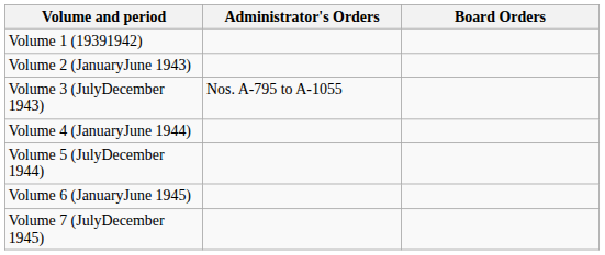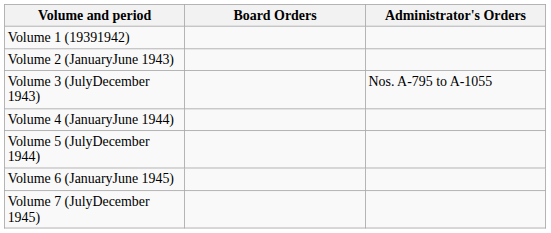 <table class="wikitable">
 <tr>
 <th width=200>Volume and period</th>
+<th width=200>Board Orders</th>
 <th width=200>Administrator's Orders</th>
-<th width=200>Board Orders</th>
 </tr>
 <tr valign="top">
 <td>Volume 1 (19391942)</td>
 <td></td>
 <td></td>
 </tr>
 <tr valign="top">
 <td>Volume 2 (JanuaryJune 1943)</td>
 <td></td>
 <td></td>
 </tr>
 <tr valign="top">
 <td>Volume 3 (JulyDecember 1943)</td>
+<td></td>
 <td>Nos. A-795 to A-1055</td>
-<td></td>
 </tr>
 <tr valign="top">
 <td>Volume 4 (JanuaryJune 1944)</td>
 <td></td>
 <td></td>
 </tr>
 <tr valign="top">
 <td>Volume 5 (JulyDecember 1944)</td>
 <td></td>
 <td></td>
 </tr>
 <tr valign="top">
 <td>Volume 6 (JanuaryJune 1945)</td>
 <td></td>
 <td></td>
 </tr>
 <tr valign="top">
 <td>Volume 7 (JulyDecember 1945)</td>
 <td></td>
 <td></td>
 </tr>
 </table>
